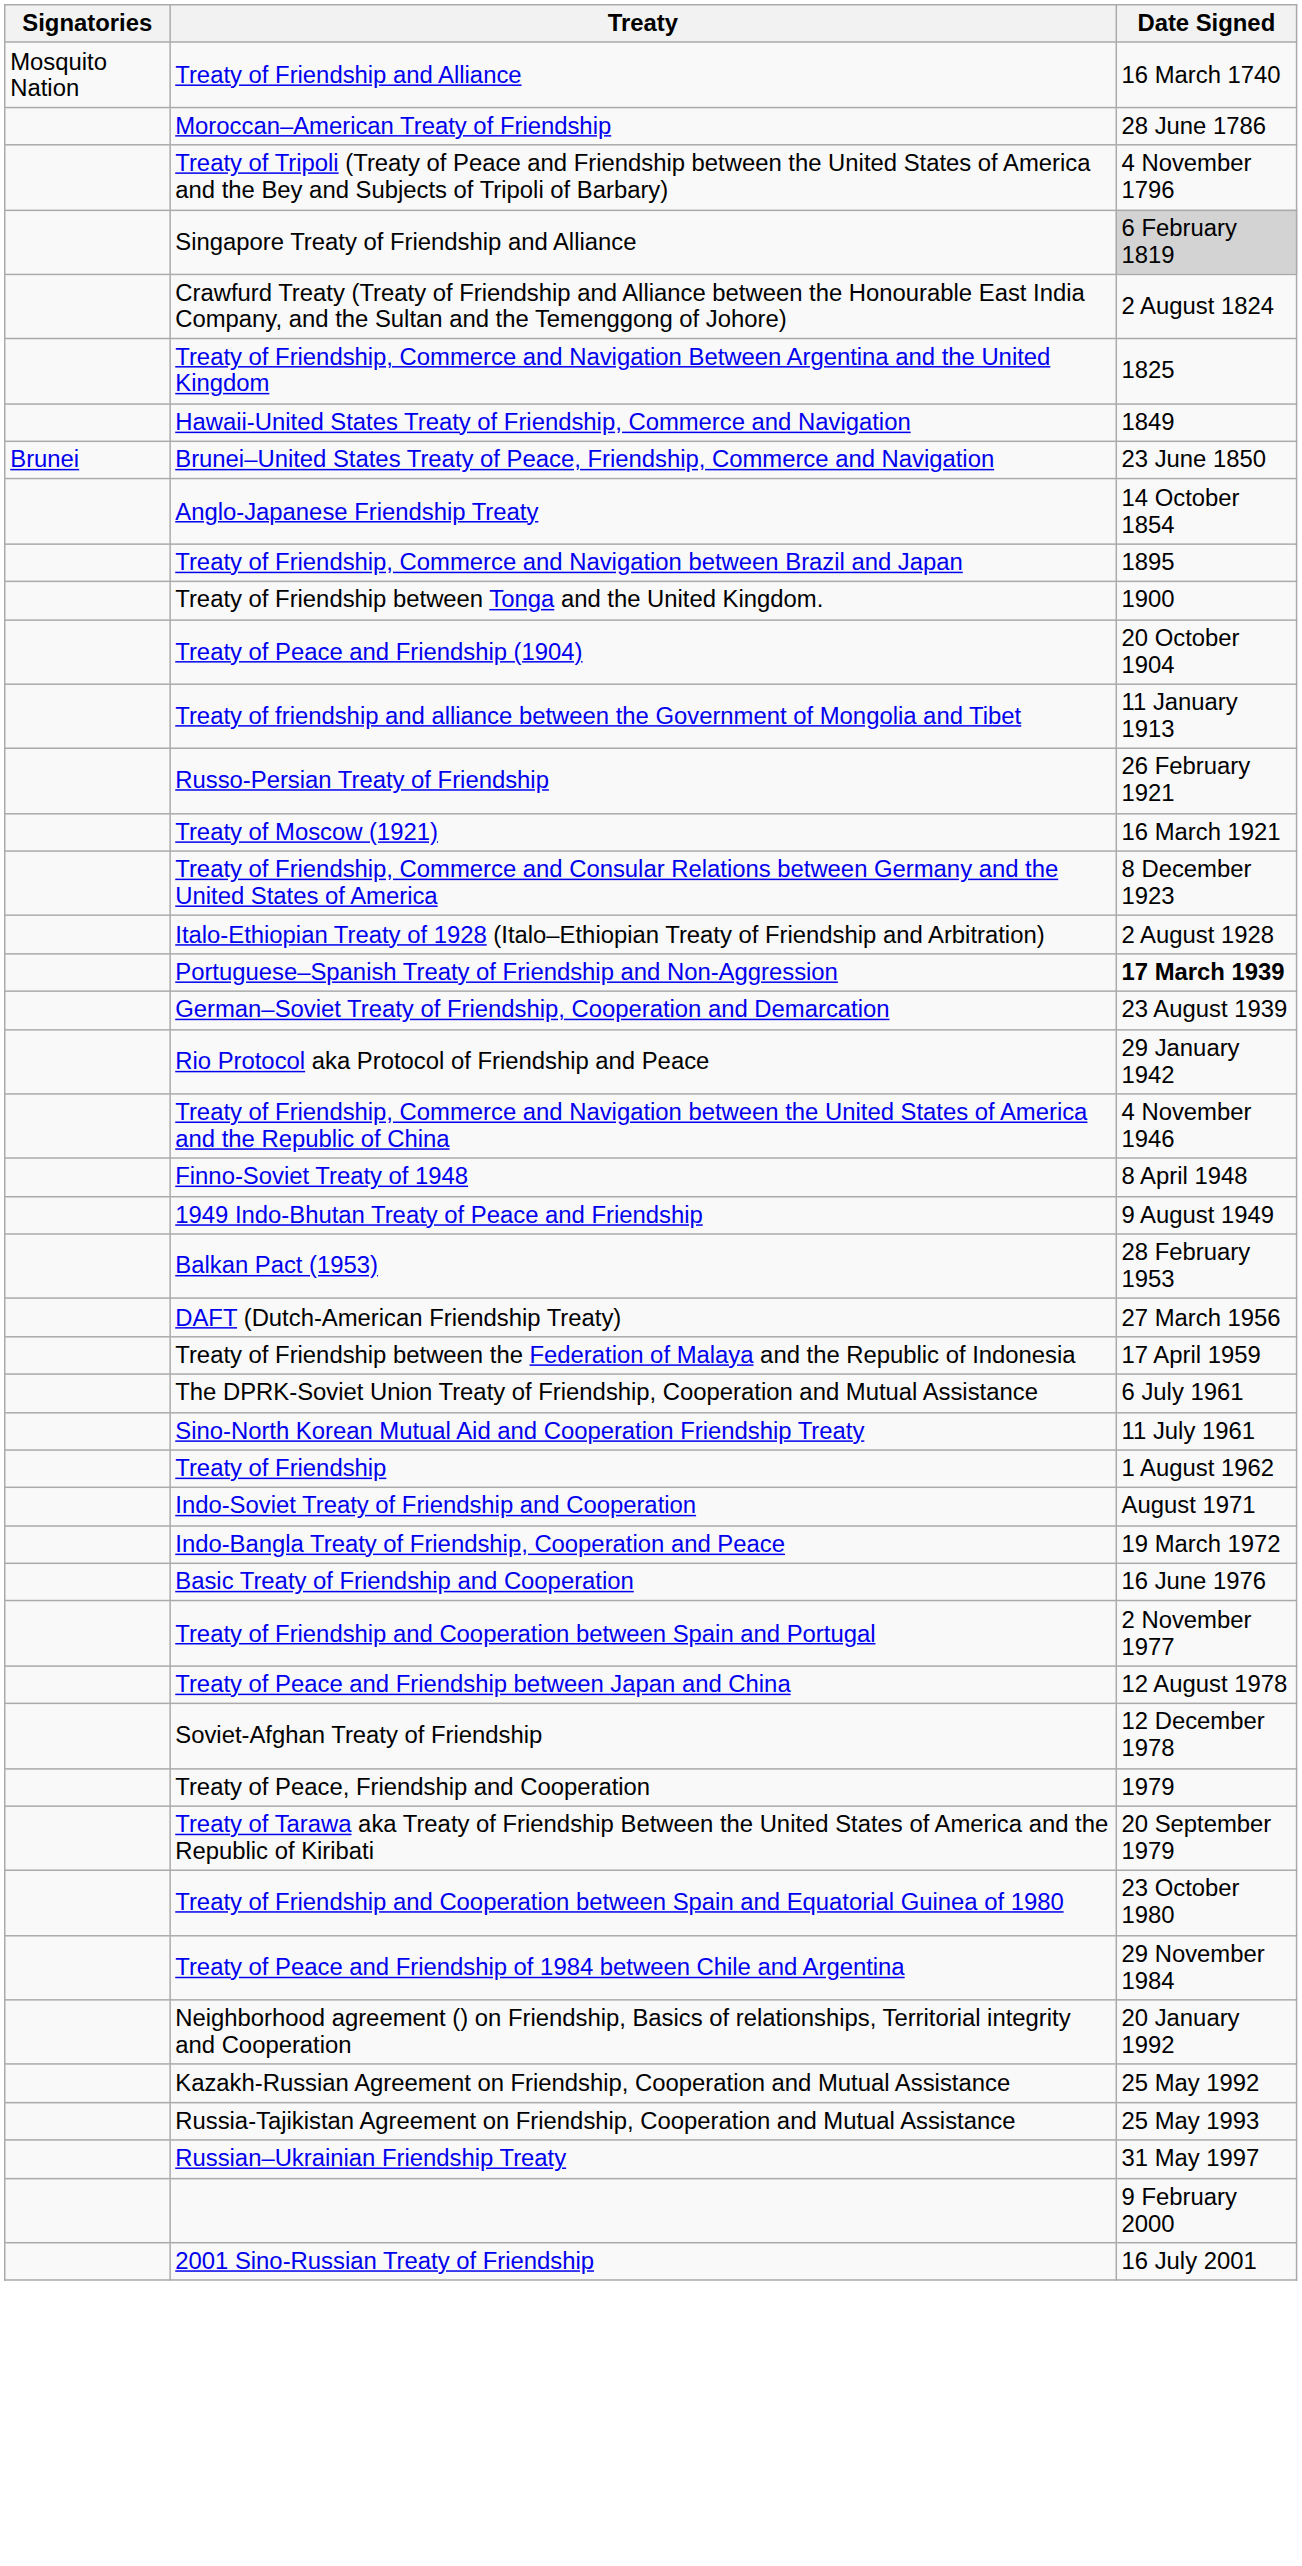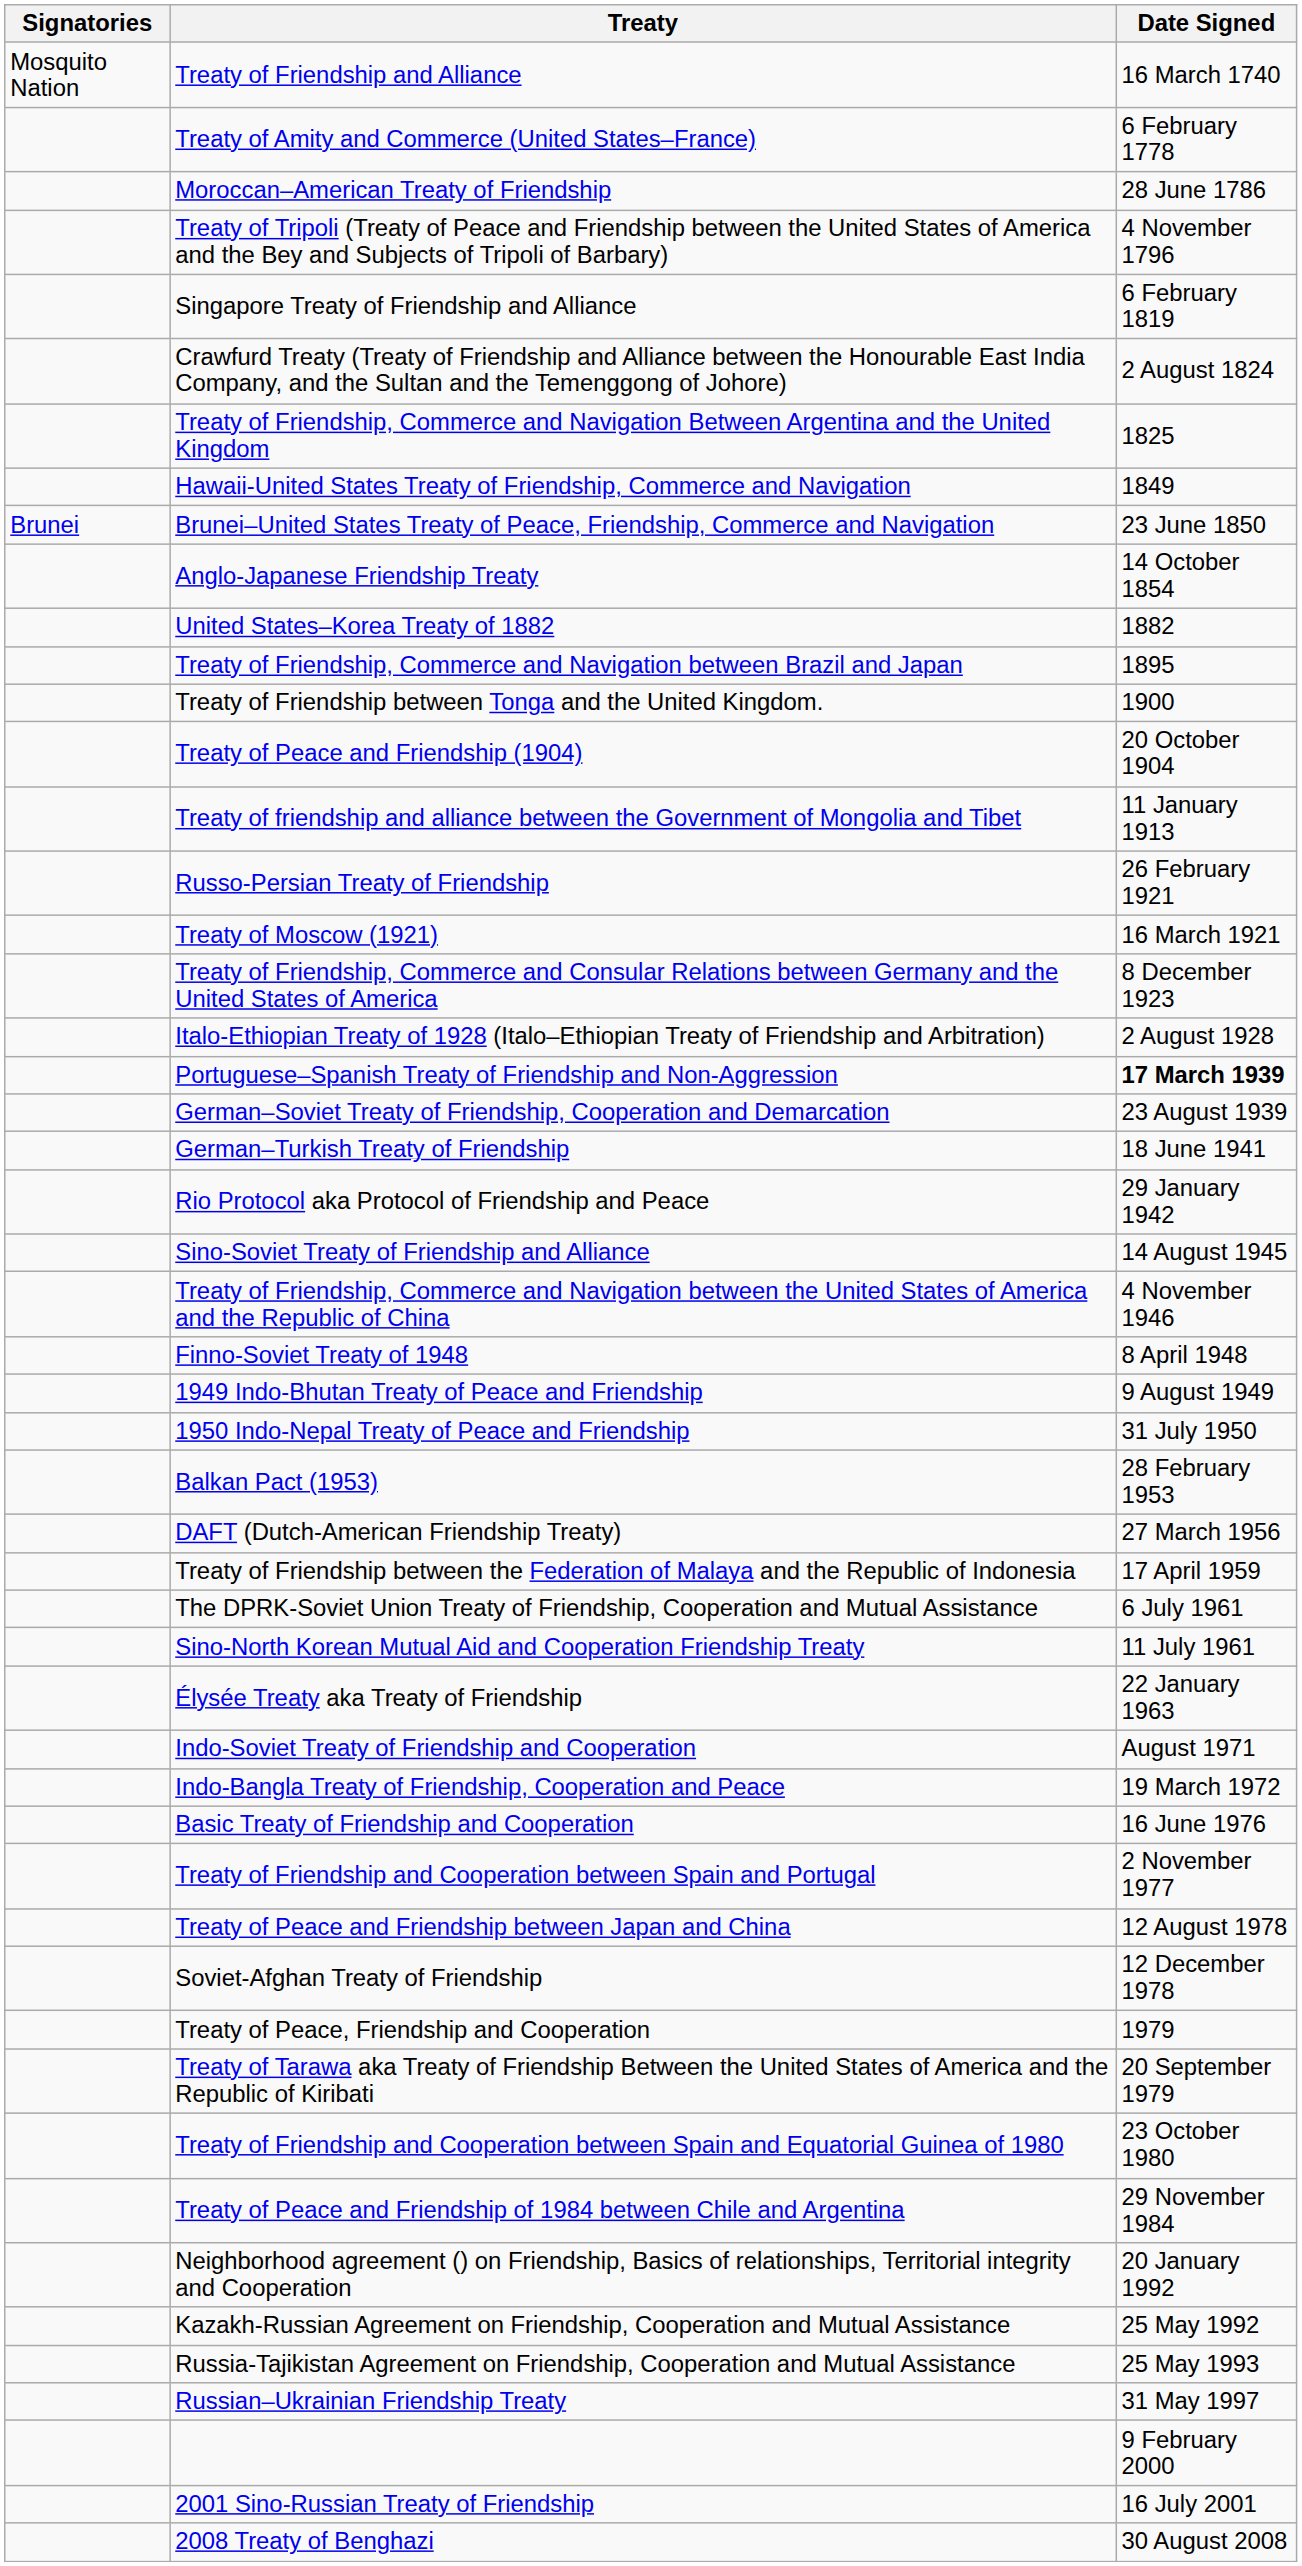 <table class="wikitable">
 <tr>
 <th>Signatories</th>
 <th>Treaty</th>
 <th>Date Signed</th>
 </tr>
 <tr>
 <td>Mosquito Nation<br></td>
 <td><a href='#'>Treaty of Friendship and Alliance</a></td>
 <td>16 March 1740</td>
+</tr>
+<tr>
+<td> <br></td>
+<td><a href='#'>Treaty of Amity and Commerce (United States–France)</a></td>
+<td>6 February 1778</td>
 </tr>
 <tr>
 <td><br></td>
 <td><a href='#'>Moroccan–American Treaty of Friendship</a></td>
 <td>28 June 1786</td>
 </tr>
 <tr>
 <td> <br> </td>
 <td><a href='#'>Treaty of Tripoli</a> (Treaty of Peace and Friendship between the United States of America and the Bey and Subjects of Tripoli of Barbary)</td>
 <td>4 November 1796</td>
 </tr>
 <tr>
 <td> <br> </td>
 <td>Singapore Treaty of Friendship and Alliance</td>
-<td style="background: lightgrey;">6 February 1819</td>
+<td>6 February 1819</td>
 </tr>
 <tr>
 <td> <br> </td>
 <td>Crawfurd Treaty (Treaty of Friendship and Alliance between the Honourable East India Company, and the Sultan and the Temenggong of Johore)</td>
 <td>2 August 1824</td>
 </tr>
 <tr>
 <td> <br> </td>
 <td><a href='#'>Treaty of Friendship, Commerce and Navigation Between Argentina and the United Kingdom</a></td>
 <td>1825</td>
 </tr>
 <tr>
 <td> <br> </td>
 <td><a href='#'>Hawaii-United States Treaty of Friendship, Commerce and Navigation</a></td>
 <td>1849</td>
 </tr>
 <tr>
 <td> <a href='#'>Brunei</a><br> </td>
 <td><a href='#'>Brunei–United States Treaty of Peace, Friendship, Commerce and Navigation</a></td>
 <td>23 June 1850</td>
 </tr>
 <tr>
 <td> <br> </td>
 <td><a href='#'>Anglo-Japanese Friendship Treaty</a></td>
 <td>14 October 1854</td>
+</tr>
+<tr>
+<td> <br> </td>
+<td><a href='#'>United States–Korea Treaty of 1882</a></td>
+<td>1882</td>
 </tr>
 <tr>
 <td> <br> </td>
 <td><a href='#'>Treaty of Friendship, Commerce and Navigation between Brazil and Japan</a></td>
 <td>1895</td>
 </tr>
 <tr>
 <td> <br> </td>
 <td>Treaty of Friendship between <a href='#'>Tonga</a> and the United Kingdom.</td>
 <td>1900</td>
 </tr>
 <tr>
 <td> <br> </td>
 <td><a href='#'>Treaty of Peace and Friendship (1904)</a></td>
 <td>20 October 1904</td>
 </tr>
 <tr>
 <td> <br> </td>
 <td><a href='#'>Treaty of friendship and alliance between the Government of Mongolia and Tibet</a></td>
 <td>11 January 1913</td>
 </tr>
 <tr>
 <td> <br></td>
 <td><a href='#'>Russo-Persian Treaty of Friendship</a></td>
 <td>26 February 1921</td>
 </tr>
 <tr>
 <td> <br></td>
 <td><a href='#'>Treaty of Moscow (1921)</a></td>
 <td>16 March 1921</td>
 </tr>
 <tr>
 <td> <br> </td>
 <td><a href='#'>Treaty of Friendship, Commerce and Consular Relations between Germany and the United States of America</a></td>
 <td>8 December 1923</td>
 </tr>
 <tr>
 <td> <br> </td>
 <td><a href='#'>Italo-Ethiopian Treaty of 1928</a> (Italo–Ethiopian Treaty of Friendship and Arbitration)</td>
 <td>2 August 1928</td>
 </tr>
 <tr>
 <td> <br> </td>
 <td><a href='#'>Portuguese–Spanish Treaty of Friendship and Non-Aggression</a></td>
 <td><strong>17 March 1939</strong></td>
 </tr>
 <tr>
 <td> <br> </td>
 <td><a href='#'>German–Soviet Treaty of Friendship, Cooperation and Demarcation</a></td>
 <td>23 August 1939</td>
 </tr>
 <tr>
 <td> <br> </td>
+<td><a href='#'>German–Turkish Treaty of Friendship</a></td>
+<td>18 June 1941</td>
+</tr>
+<tr>
+<td> <br> </td>
 <td><a href='#'>Rio Protocol</a> aka Protocol of Friendship and Peace</td>
 <td>29 January 1942</td>
+</tr>
+<tr>
+<td> <br> </td>
+<td><a href='#'>Sino-Soviet Treaty of Friendship and Alliance</a></td>
+<td>14 August 1945</td>
 </tr>
 <tr>
 <td> <br> </td>
 <td><a href='#'>Treaty of Friendship, Commerce and Navigation between the United States of America and the Republic of China</a></td>
 <td>4 November 1946</td>
 </tr>
 <tr>
 <td> <br> </td>
 <td><a href='#'>Finno-Soviet Treaty of 1948</a></td>
 <td>8 April 1948</td>
 </tr>
 <tr>
 <td> <br> </td>
 <td><a href='#'>1949 Indo-Bhutan Treaty of Peace and Friendship</a></td>
 <td>9 August 1949</td>
+</tr>
+<tr>
+<td> <br> </td>
+<td><a href='#'>1950 Indo-Nepal Treaty of Peace and Friendship</a></td>
+<td>31 July 1950</td>
 </tr>
 <tr>
 <td> <br>   <br> </td>
 <td><a href='#'>Balkan Pact (1953)</a></td>
 <td>28 February 1953</td>
 </tr>
 <tr>
 <td> <br> </td>
 <td><a href='#'>DAFT</a> (Dutch-American Friendship Treaty)</td>
 <td>27 March 1956</td>
 </tr>
 <tr>
 <td> <br> </td>
 <td>Treaty of Friendship between the <a href='#'>Federation of Malaya</a> and the Republic of Indonesia</td>
 <td>17 April 1959</td>
 </tr>
 <tr>
 <td> <br> </td>
 <td>The DPRK-Soviet Union Treaty of Friendship, Cooperation and Mutual Assistance</td>
 <td>6 July 1961</td>
 </tr>
 <tr>
 <td> <br> </td>
 <td><a href='#'>Sino-North Korean Mutual Aid and Cooperation Friendship Treaty</a></td>
 <td>11 July 1961</td>
 </tr>
 <tr>
 <td> <br> </td>
-<td><a href='#'>Treaty of Friendship</a></td>
-<td>1 August 1962</td>
+<td><a href='#'>Élysée Treaty</a> aka Treaty of Friendship</td>
+<td>22 January 1963</td>
 </tr>
 <tr>
 <td> <br> </td>
 <td><a href='#'>Indo-Soviet Treaty of Friendship and Cooperation</a></td>
 <td>August 1971</td>
 </tr>
 <tr>
 <td> <br> </td>
 <td><a href='#'>Indo-Bangla Treaty of Friendship, Cooperation and Peace</a></td>
 <td>19 March 1972</td>
 </tr>
 <tr>
 <td> <br> </td>
 <td><a href='#'>Basic Treaty of Friendship and Cooperation</a></td>
 <td>16 June 1976</td>
 </tr>
 <tr>
 <td> <br> </td>
 <td><a href='#'>Treaty of Friendship and Cooperation between Spain and Portugal</a></td>
 <td>2 November 1977</td>
 </tr>
 <tr>
 <td> <br> </td>
 <td><a href='#'>Treaty of Peace and Friendship between Japan and China</a></td>
 <td>12 August 1978</td>
 </tr>
 <tr>
 <td> <br> </td>
 <td>Soviet-Afghan Treaty of Friendship</td>
 <td>12 December 1978</td>
 </tr>
 <tr>
 <td> <br> </td>
 <td>Treaty of Peace, Friendship and Cooperation</td>
 <td>1979</td>
 </tr>
 <tr>
 <td> <br> </td>
 <td><a href='#'>Treaty of Tarawa</a> aka Treaty of Friendship Between the United States of America and the Republic of Kiribati</td>
 <td>20 September 1979</td>
 </tr>
 <tr>
 <td> <br> </td>
 <td><a href='#'>Treaty of Friendship and Cooperation between Spain and Equatorial Guinea of 1980</a></td>
 <td>23 October 1980</td>
 </tr>
 <tr>
 <td> <br> </td>
 <td><a href='#'>Treaty of Peace and Friendship of 1984 between Chile and Argentina</a></td>
 <td>29 November 1984</td>
 </tr>
 <tr>
 <td> <br> </td>
 <td>Neighborhood agreement () on Friendship, Basics of relationships, Territorial integrity and Cooperation</td>
 <td>20 January 1992</td>
 </tr>
 <tr>
 <td> <br> </td>
 <td>Kazakh-Russian Agreement on Friendship, Cooperation and Mutual Assistance</td>
 <td>25 May 1992</td>
 </tr>
 <tr>
 <td> <br> </td>
 <td>Russia-Tajikistan Agreement on Friendship, Cooperation and Mutual Assistance</td>
 <td>25 May 1993</td>
 </tr>
 <tr>
 <td> <br> </td>
 <td><a href='#'>Russian–Ukrainian Friendship Treaty</a></td>
 <td>31 May 1997</td>
 </tr>
 <tr>
 <td> <br> </td>
 <td></td>
 <td>9 February 2000</td>
 </tr>
 <tr>
 <td> <br> </td>
 <td><a href='#'>2001 Sino-Russian Treaty of Friendship</a></td>
 <td>16 July 2001</td>
 </tr>
+<tr>
+<td> <br> </td>
+<td><a href='#'>2008 Treaty of Benghazi</a></td>
+<td>30 August 2008</td>
+</tr>
 </table>
